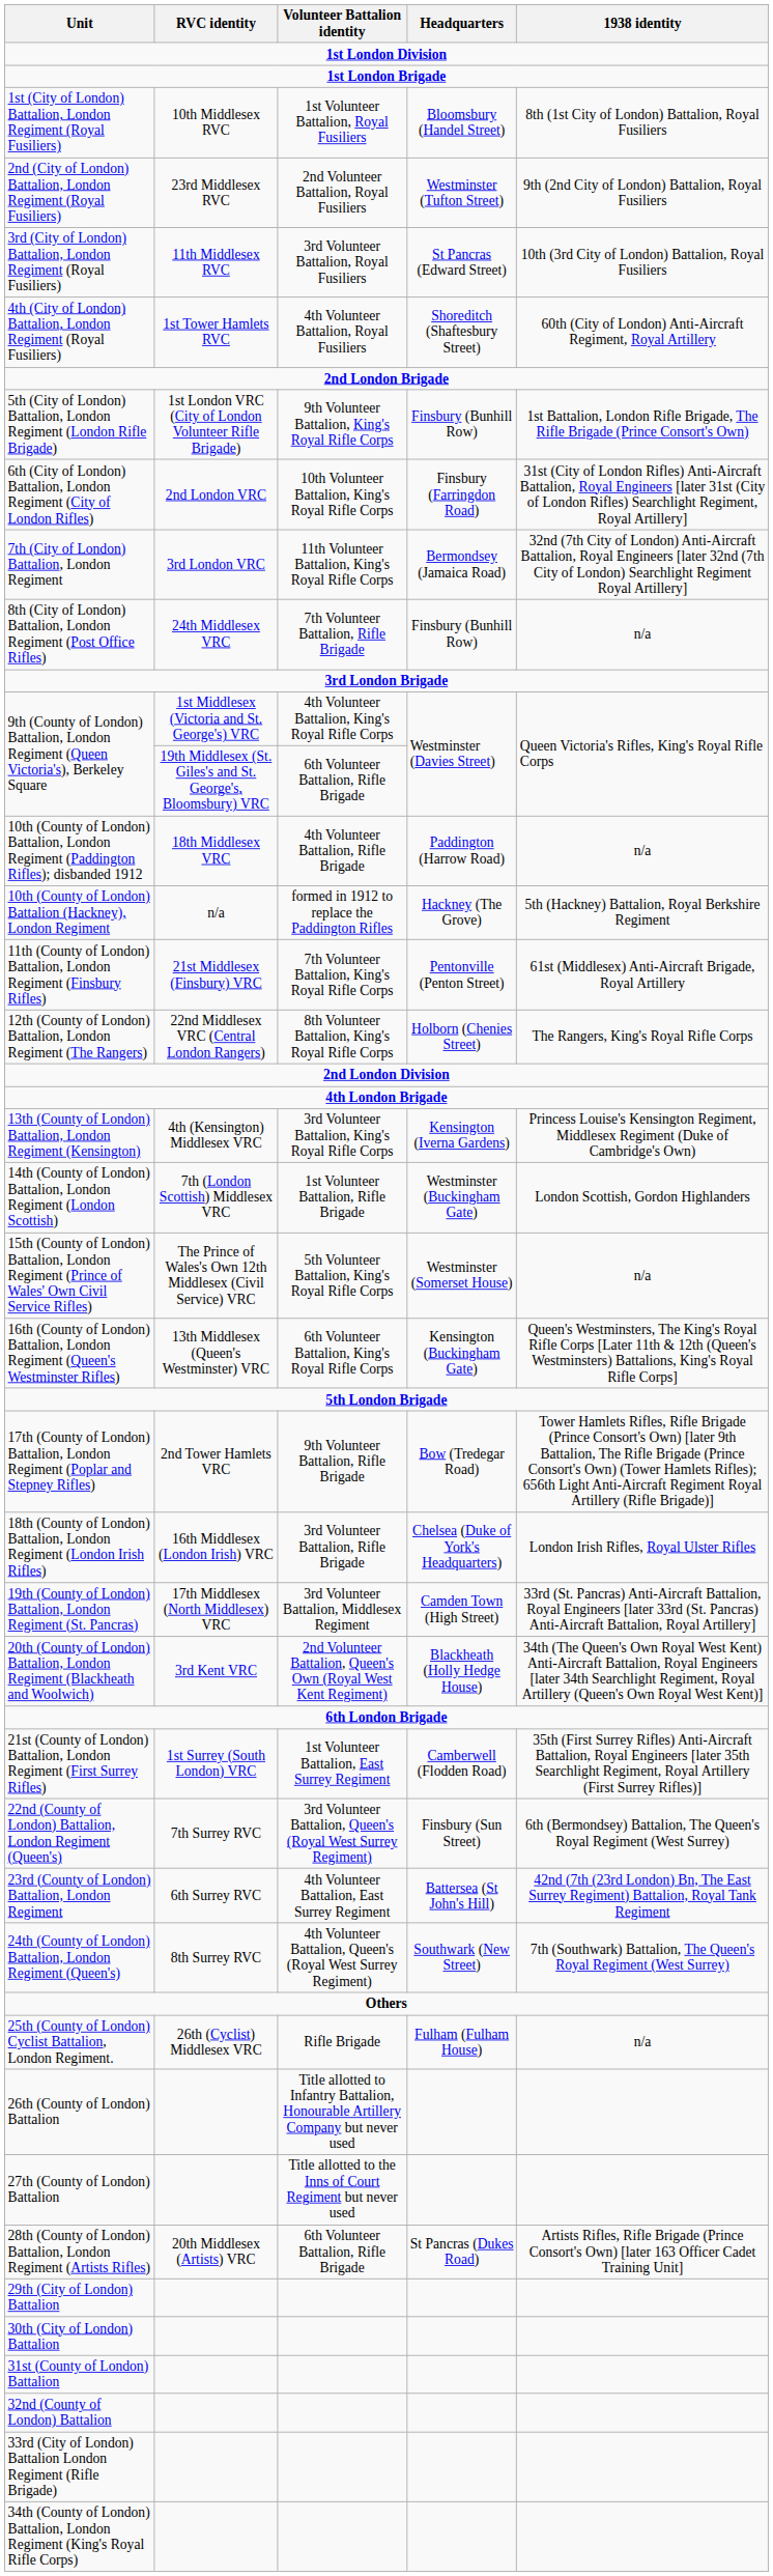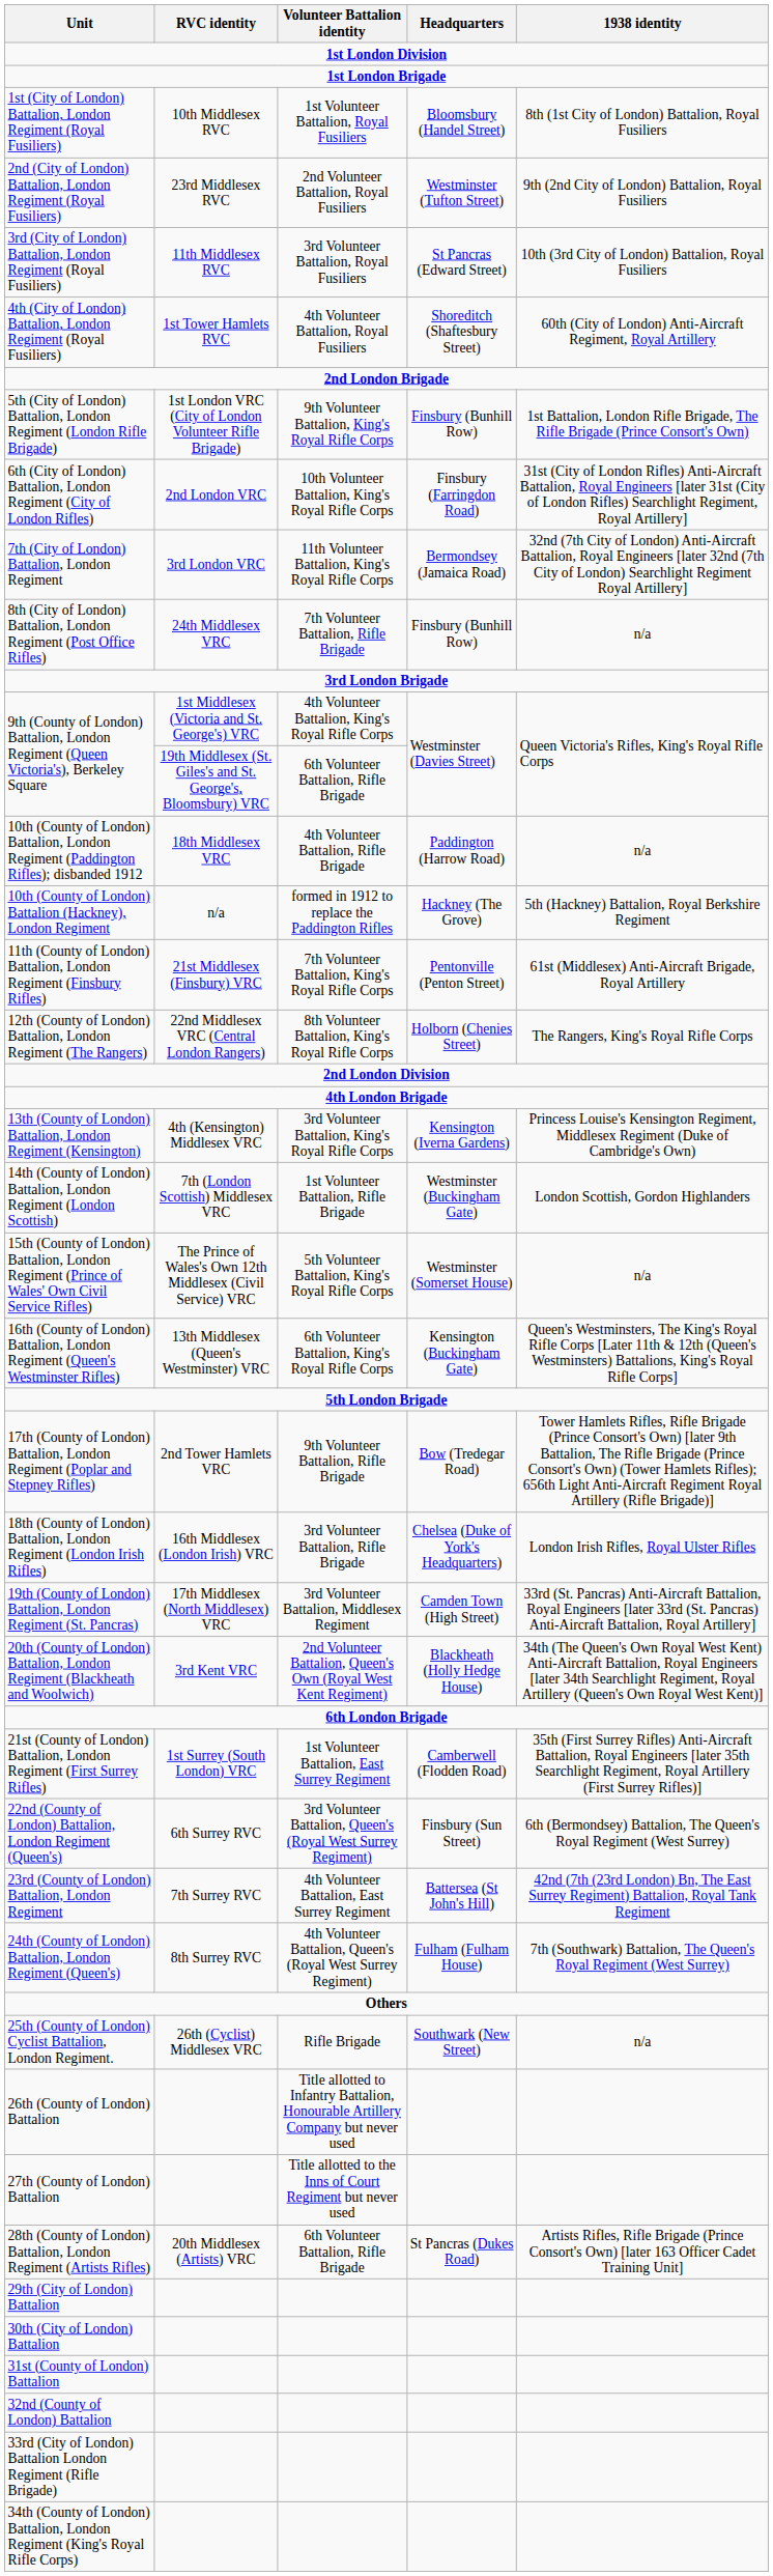 <table class="wikitable">
 <tr>
 <th>Unit</th>
 <th>RVC identity</th>
 <th>Volunteer Battalion identity</th>
 <th>Headquarters</th>
 <th>1938 identity</th>
 </tr>
 <tr>
 <th colspan="5" style="background:#f9f9f9;"><a href='#'>1st London Division</a></th>
 </tr>
 <tr>
 <th colspan="5" style="background:#f9f9f9;"><a href='#'>1st London Brigade</a></th>
 </tr>
 <tr>
 <td><a href='#'>1st (City of London) Battalion, London Regiment (Royal Fusiliers)</a></td>
 <td style="text-align:center;">10th Middlesex RVC</td>
 <td style="text-align:center;">1st Volunteer Battalion, <a href='#'>Royal Fusiliers</a></td>
 <td style="text-align:center;"><a href='#'>Bloomsbury</a> (<a href='#'>Handel Street</a>)</td>
 <td style="text-align:center;">8th (1st City of London) Battalion, Royal Fusiliers</td>
 </tr>
 <tr>
 <td><a href='#'>2nd (City of London) Battalion, London Regiment (Royal Fusiliers)</a></td>
 <td style="text-align:center;">23rd Middlesex RVC</td>
 <td style="text-align:center;">2nd Volunteer Battalion, Royal Fusiliers</td>
 <td style="text-align:center;"><a href='#'>Westminster</a> (<a href='#'>Tufton Street</a>)</td>
 <td style="text-align:center;">9th (2nd City of London) Battalion, Royal Fusiliers</td>
 </tr>
 <tr>
 <td><a href='#'>3rd (City of London) Battalion, London Regiment</a> (Royal Fusiliers)</td>
 <td style="text-align:center;"><a href='#'>11th Middlesex RVC</a></td>
 <td style="text-align:center;">3rd Volunteer Battalion, Royal Fusiliers</td>
 <td style="text-align:center;"><a href='#'>St Pancras</a> (Edward Street)</td>
 <td style="text-align:center;">10th (3rd City of London) Battalion, Royal Fusiliers</td>
 </tr>
 <tr>
 <td><a href='#'>4th (City of London) Battalion, London Regiment</a> (Royal Fusiliers)</td>
 <td style="text-align:center;"><a href='#'>1st Tower Hamlets RVC</a></td>
 <td style="text-align:center;">4th Volunteer Battalion, Royal Fusiliers</td>
 <td style="text-align:center;"><a href='#'>Shoreditch</a> (Shaftesbury Street)</td>
 <td style="text-align:center;">60th (City of London) Anti-Aircraft Regiment, <a href='#'>Royal Artillery</a></td>
 </tr>
 <tr>
 <th colspan="5" style="background:#f9f9f9;"><a href='#'>2nd London Brigade</a></th>
 </tr>
 <tr>
 <td>5th (City of London) Battalion, London Regiment (<a href='#'>London Rifle Brigade</a>)</td>
 <td style="text-align:center;">1st London VRC (<a href='#'>City of London Volunteer Rifle Brigade</a>)</td>
 <td style="text-align:center;">9th Volunteer Battalion, <a href='#'>King's Royal Rifle Corps</a></td>
 <td style="text-align:center;"><a href='#'>Finsbury</a> (Bunhill Row)</td>
 <td style="text-align:center;">1st Battalion, London Rifle Brigade, <a href='#'>The Rifle Brigade (Prince Consort's Own)</a></td>
 </tr>
 <tr>
 <td>6th (City of London) Battalion, London Regiment (<a href='#'>City of London Rifles</a>)</td>
 <td style="text-align:center;"><a href='#'>2nd London VRC</a></td>
 <td style="text-align:center;">10th Volunteer Battalion, King's Royal Rifle Corps</td>
 <td style="text-align:center;">Finsbury (<a href='#'>Farringdon Road</a>)</td>
 <td style="text-align:center;">31st (City of London Rifles) Anti-Aircraft Battalion, <a href='#'>Royal Engineers</a> [later 31st (City of London Rifles) Searchlight Regiment, Royal Artillery]</td>
 </tr>
 <tr>
 <td><a href='#'>7th (City of London) Battalion</a>, London Regiment</td>
 <td style="text-align:center;"><a href='#'>3rd London VRC</a></td>
 <td style="text-align:center;">11th Volunteer Battalion, King's Royal Rifle Corps</td>
 <td style="text-align:center;"><a href='#'>Bermondsey</a> (Jamaica Road)</td>
 <td style="text-align:center;">32nd (7th City of London) Anti-Aircraft Battalion, Royal Engineers [later 32nd (7th City of London) Searchlight Regiment Royal Artillery]</td>
 </tr>
 <tr>
 <td>8th (City of London) Battalion, London Regiment (<a href='#'>Post Office Rifles</a>)</td>
 <td style="text-align:center;"><a href='#'>24th Middlesex VRC</a></td>
 <td style="text-align:center;">7th Volunteer Battalion, <a href='#'>Rifle Brigade</a></td>
 <td style="text-align:center;">Finsbury (Bunhill Row)</td>
 <td style="text-align:center;">n/a</td>
 </tr>
 <tr>
 <th colspan="5" style="background:#f9f9f9;"><a href='#'>3rd London Brigade</a></th>
 </tr>
 <tr>
 <td rowspan="2">9th (County of London) Battalion, London Regiment (<a href='#'>Queen Victoria's</a>), Berkeley Square</td>
 <td style="text-align:center;"><a href='#'>1st Middlesex (Victoria and St. George's) VRC</a></td>
 <td style="text-align:center;">4th Volunteer Battalion, King's Royal Rifle Corps</td>
 <td rowspan="2">Westminster (<a href='#'>Davies Street</a>)</td>
 <td rowspan="2">Queen Victoria's Rifles, King's Royal Rifle Corps</td>
 </tr>
 <tr>
 <td style="text-align:center;"><a href='#'>19th Middlesex (St. Giles's and St. George's, Bloomsbury) VRC</a></td>
 <td style="text-align:center;">6th Volunteer Battalion, Rifle Brigade</td>
 </tr>
 <tr>
 <td>10th (County of London) Battalion, London Regiment (<a href='#'>Paddington Rifles</a>); disbanded 1912</td>
 <td style="text-align:center;"><a href='#'>18th Middlesex VRC</a></td>
 <td style="text-align:center;">4th Volunteer Battalion, Rifle Brigade</td>
 <td style="text-align:center;"><a href='#'>Paddington</a> (Harrow Road)</td>
 <td style="text-align:center;">n/a</td>
 </tr>
 <tr>
 <td><a href='#'>10th (County of London) Battalion (Hackney), London Regiment</a></td>
 <td style="text-align:center;">n/a</td>
 <td style="text-align:center;">formed in 1912 to replace the <a href='#'>Paddington Rifles</a></td>
 <td style="text-align:center;"><a href='#'>Hackney</a> (The Grove)</td>
 <td style="text-align:center;">5th (Hackney) Battalion, Royal Berkshire Regiment</td>
 </tr>
 <tr>
 <td>11th (County of London) Battalion, London Regiment (<a href='#'>Finsbury Rifles</a>)</td>
 <td style="text-align:center;"><a href='#'>21st Middlesex (Finsbury) VRC</a></td>
 <td style="text-align:center;">7th Volunteer Battalion, King's Royal Rifle Corps</td>
 <td style="text-align:center;"><a href='#'>Pentonville</a> (Penton Street)</td>
 <td style="text-align:center;">61st (Middlesex) Anti-Aircraft Brigade, Royal Artillery</td>
 </tr>
 <tr>
 <td>12th (County of London) Battalion, London Regiment (<a href='#'>The Rangers</a>)</td>
 <td style="text-align:center;">22nd Middlesex VRC (<a href='#'>Central London Rangers</a>)</td>
 <td style="text-align:center;">8th Volunteer Battalion, King's Royal Rifle Corps</td>
 <td style="text-align:center;"><a href='#'>Holborn</a> (<a href='#'>Chenies Street</a>)</td>
 <td style="text-align:center;">The Rangers, King's Royal Rifle Corps</td>
 </tr>
 <tr>
 <th colspan="5" style="background:#f9f9f9;"><a href='#'>2nd London Division</a></th>
 </tr>
 <tr>
 <th colspan="5" style="background:#f9f9f9;"><a href='#'>4th London Brigade</a></th>
 </tr>
 <tr>
 <td><a href='#'>13th (County of London) Battalion, London Regiment (Kensington)</a></td>
 <td style="text-align:center;">4th (Kensington) Middlesex VRC</td>
 <td style="text-align:center;">3rd Volunteer Battalion, King's Royal Rifle Corps</td>
 <td style="text-align:center;"><a href='#'>Kensington</a> (<a href='#'>Iverna Gardens</a>)</td>
 <td style="text-align:center;">Princess Louise's Kensington Regiment, Middlesex Regiment (Duke of Cambridge's Own)</td>
 </tr>
 <tr>
 <td>14th (County of London) Battalion, London Regiment (<a href='#'>London Scottish</a>)</td>
 <td style="text-align:center;">7th (<a href='#'>London Scottish</a>) Middlesex VRC</td>
 <td style="text-align:center;">1st Volunteer Battalion, Rifle Brigade</td>
 <td style="text-align:center;">Westminster (<a href='#'>Buckingham Gate</a>)</td>
 <td style="text-align:center;">London Scottish, Gordon Highlanders</td>
 </tr>
 <tr>
 <td>15th (County of London) Battalion, London Regiment (<a href='#'>Prince of Wales' Own Civil Service Rifles</a>)</td>
 <td style="text-align:center;">The Prince of Wales's Own 12th Middlesex (Civil Service) VRC</td>
 <td style="text-align:center;">5th Volunteer Battalion, King's Royal Rifle Corps</td>
 <td style="text-align:center;">Westminster (<a href='#'>Somerset House</a>)</td>
 <td style="text-align:center;">n/a</td>
 </tr>
 <tr>
 <td>16th (County of London) Battalion, London Regiment (<a href='#'>Queen's Westminster Rifles</a>)</td>
 <td style="text-align:center;">13th Middlesex (Queen's Westminster) VRC</td>
 <td style="text-align:center;">6th Volunteer Battalion, King's Royal Rifle Corps</td>
 <td style="text-align:center;">Kensington (<a href='#'>Buckingham Gate</a>)</td>
 <td style="text-align:center;">Queen's Westminsters, The King's Royal Rifle Corps [Later 11th & 12th (Queen's Westminsters) Battalions, King's Royal Rifle Corps]</td>
 </tr>
 <tr>
 <th colspan="5" style="background:#f9f9f9;"><a href='#'>5th London Brigade</a></th>
 </tr>
 <tr>
 <td>17th (County of London) Battalion, London Regiment (<a href='#'>Poplar and Stepney Rifles</a>)</td>
 <td style="text-align:center;">2nd Tower Hamlets VRC</td>
 <td style="text-align:center;">9th Volunteer Battalion, Rifle Brigade</td>
 <td style="text-align:center;"><a href='#'>Bow</a> (Tredegar Road)</td>
 <td style="text-align:center;">Tower Hamlets Rifles, Rifle Brigade (Prince Consort's Own) [later 9th Battalion, The Rifle Brigade (Prince Consort's Own) (Tower Hamlets Rifles); 656th Light Anti-Aircraft Regiment Royal Artillery (Rifle Brigade)]</td>
 </tr>
 <tr>
 <td>18th (County of London) Battalion, London Regiment (<a href='#'>London Irish Rifles</a>)</td>
 <td style="text-align:center;">16th Middlesex (<a href='#'>London Irish</a>) VRC</td>
 <td style="text-align:center;">3rd Volunteer Battalion, Rifle Brigade</td>
 <td style="text-align:center;"><a href='#'>Chelsea</a> (<a href='#'>Duke of York's Headquarters</a>)</td>
 <td style="text-align:center;">London Irish Rifles, <a href='#'>Royal Ulster Rifles</a></td>
 </tr>
 <tr>
 <td><a href='#'>19th (County of London) Battalion, London Regiment (St. Pancras)</a></td>
 <td style="text-align:center;">17th Middlesex (<a href='#'>North Middlesex</a>) VRC</td>
 <td style="text-align:center;">3rd Volunteer Battalion, Middlesex Regiment</td>
 <td style="text-align:center;"><a href='#'>Camden Town</a> (High Street)</td>
 <td style="text-align:center;">33rd (St. Pancras) Anti-Aircraft Battalion, Royal Engineers [later 33rd (St. Pancras) Anti-Aircraft Battalion, Royal Artillery]</td>
 </tr>
 <tr>
 <td><a href='#'>20th (County of London) Battalion, London Regiment (Blackheath and Woolwich)</a></td>
 <td style="text-align:center;"><a href='#'>3rd Kent VRC</a></td>
 <td style="text-align:center;"><a href='#'>2nd Volunteer Battalion</a>, <a href='#'>Queen's Own (Royal West Kent Regiment)</a></td>
 <td style="text-align:center;"><a href='#'>Blackheath</a> (<a href='#'>Holly Hedge House</a>)</td>
 <td style="text-align:center;">34th (The Queen's Own Royal West Kent) Anti-Aircraft Battalion, Royal Engineers [later 34th Searchlight Regiment, Royal Artillery (Queen's Own Royal West Kent)]</td>
 </tr>
 <tr>
 <th colspan="5" style="background:#f9f9f9;"><a href='#'>6th London Brigade</a></th>
 </tr>
 <tr>
 <td>21st (County of London) Battalion, London Regiment (<a href='#'>First Surrey Rifles</a>)</td>
 <td style="text-align:center;"><a href='#'>1st Surrey (South London) VRC</a></td>
 <td style="text-align:center;">1st Volunteer Battalion, <a href='#'>East Surrey Regiment</a></td>
 <td style="text-align:center;"><a href='#'>Camberwell</a> (Flodden Road)</td>
 <td style="text-align:center;">35th (First Surrey Rifles) Anti-Aircraft Battalion, Royal Engineers [later 35th Searchlight Regiment, Royal Artillery (First Surrey Rifles)]</td>
 </tr>
 <tr>
 <td><a href='#'>22nd (County of London) Battalion, London Regiment (Queen's)</a></td>
-<td style="text-align:center;">7th Surrey RVC</td>
+<td style="text-align:center;">6th Surrey RVC</td>
 <td style="text-align:center;">3rd Volunteer Battalion, <a href='#'>Queen's (Royal West Surrey Regiment)</a></td>
 <td style="text-align:center;">Finsbury (Sun Street)</td>
 <td style="text-align:center;">6th (Bermondsey) Battalion, The Queen's Royal Regiment (West Surrey)</td>
 </tr>
 <tr>
 <td><a href='#'>23rd (County of London) Battalion, London Regiment</a></td>
-<td style="text-align:center;">6th Surrey RVC</td>
+<td style="text-align:center;">7th Surrey RVC</td>
 <td style="text-align:center;">4th Volunteer Battalion, East Surrey Regiment</td>
 <td style="text-align:center;"><a href='#'>Battersea</a> (<a href='#'>St John's Hill</a>)</td>
 <td style="text-align:center;"><a href='#'>42nd (7th (23rd London) Bn, The East Surrey Regiment) Battalion, Royal Tank Regiment</a></td>
 </tr>
 <tr>
 <td><a href='#'>24th (County of London) Battalion, London Regiment (Queen's)</a></td>
 <td style="text-align:center;">8th Surrey RVC</td>
 <td style="text-align:center;">4th Volunteer Battalion, Queen's (Royal West Surrey Regiment)</td>
-<td style="text-align:center;"><a href='#'>Southwark</a> (<a href='#'>New Street</a>)</td>
+<td style="text-align:center;"><a href='#'>Fulham</a> (<a href='#'>Fulham House</a>)</td>
 <td style="text-align:center;">7th (Southwark) Battalion, <a href='#'>The Queen's Royal Regiment (West Surrey)</a></td>
 </tr>
 <tr>
 <th colspan="5" style="background:#f9f9f9;">Others</th>
 </tr>
 <tr>
 <td><a href='#'>25th (County of London) Cyclist Battalion</a>, London Regiment.</td>
 <td style="text-align:center;">26th (<a href='#'>Cyclist</a>) Middlesex VRC</td>
 <td style="text-align:center;">Rifle Brigade</td>
-<td style="text-align:center;"><a href='#'>Fulham</a> (<a href='#'>Fulham House</a>)</td>
+<td style="text-align:center;"><a href='#'>Southwark</a> (<a href='#'>New Street</a>)</td>
 <td style="text-align:center;">n/a</td>
 </tr>
 <tr>
 <td>26th (County of London) Battalion</td>
 <td style="text-align:center;"></td>
 <td style="text-align:center;">Title allotted to Infantry Battalion, <a href='#'>Honourable Artillery Company</a> but never used</td>
 <td style="text-align:center;"></td>
 <td style="text-align:center;"></td>
 </tr>
 <tr>
 <td>27th (County of London) Battalion</td>
 <td style="text-align:center;"></td>
 <td style="text-align:center;">Title allotted to the <a href='#'>Inns of Court Regiment</a> but never used</td>
 <td style="text-align:center;"></td>
 <td style="text-align:center;"></td>
 </tr>
 <tr>
 <td>28th (County of London) Battalion, London Regiment (<a href='#'>Artists Rifles</a>)</td>
 <td style="text-align:center;">20th Middlesex (<a href='#'>Artists</a>) VRC</td>
 <td style="text-align:center;">6th Volunteer Battalion, Rifle Brigade</td>
 <td style="text-align:center;">St Pancras (<a href='#'>Dukes Road</a>)</td>
 <td style="text-align:center;">Artists Rifles, Rifle Brigade (Prince Consort's Own) [later 163 Officer Cadet Training Unit]</td>
 </tr>
 <tr>
 <td><a href='#'>29th (City of London) Battalion</a></td>
 <td style="text-align:center;"></td>
 <td style="text-align:center;"></td>
 <td style="text-align:center;"></td>
 <td style="text-align:center;"></td>
 </tr>
 <tr>
 <td><a href='#'>30th (City of London) Battalion</a></td>
 <td style="text-align:center;"></td>
 <td style="text-align:center;"></td>
 <td style="text-align:center;"></td>
 <td style="text-align:center;"></td>
 </tr>
 <tr>
 <td><a href='#'>31st (County of London) Battalion</a></td>
 <td style="text-align:center;"></td>
 <td style="text-align:center;"></td>
 <td style="text-align:center;"></td>
 <td style="text-align:center;"></td>
 </tr>
 <tr>
 <td><a href='#'>32nd (County of London) Battalion</a></td>
 <td style="text-align:center;"></td>
 <td style="text-align:center;"></td>
 <td style="text-align:center;"></td>
 <td style="text-align:center;"></td>
 </tr>
 <tr>
 <td>33rd (City of London) Battalion London Regiment (Rifle Brigade)</td>
 <td style="text-align:center;"></td>
 <td style="text-align:center;"></td>
 <td style="text-align:center;"></td>
 <td style="text-align:center;"></td>
 </tr>
 <tr>
 <td>34th (County of London) Battalion, London Regiment (King's Royal Rifle Corps)</td>
 <td style="text-align:center;"></td>
 <td style="text-align:center;"></td>
 <td style="text-align:center;"></td>
 <td style="text-align:center;"></td>
 </tr>
 </table>
